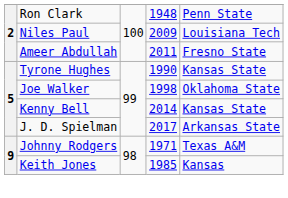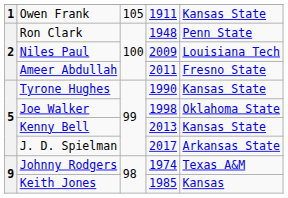 <table class=wikitable>
 <tr>
+</tr>
+<tr>
+<th>1</th>
+<td>Owen Frank</td>
+<td>105</td>
+<td><a href='#'>1911</a></td>
+<td><a href='#'>Kansas State</a></td>
 </tr>
 <tr>
 <th rowspan=3>2</th>
 <td>Ron Clark</td>
 <td rowspan=3>100</td>
 <td><a href='#'>1948</a></td>
 <td><a href='#'>Penn State</a></td>
 </tr>
 <tr>
 <td><a href='#'>Niles Paul</a></td>
 <td><a href='#'>2009</a></td>
 <td><a href='#'>Louisiana Tech</a></td>
 </tr>
 <tr>
 <td><a href='#'>Ameer Abdullah</a></td>
 <td><a href='#'>2011</a></td>
 <td><a href='#'>Fresno State</a></td>
 </tr>
 <tr>
 <th rowspan=4>5</th>
 <td><a href='#'>Tyrone Hughes</a></td>
 <td rowspan=4>99</td>
 <td><a href='#'>1990</a></td>
 <td><a href='#'>Kansas State</a></td>
 </tr>
 <tr>
 <td><a href='#'>Joe Walker</a></td>
 <td><a href='#'>1998</a></td>
 <td><a href='#'>Oklahoma State</a></td>
 </tr>
 <tr>
 <td><a href='#'>Kenny Bell</a></td>
-<td><a href='#'>2014</a></td>
+<td><a href='#'>2013</a></td>
 <td><a href='#'>Kansas State</a></td>
 </tr>
 <tr>
 <td>J. D. Spielman</td>
 <td><a href='#'>2017</a></td>
 <td><a href='#'>Arkansas State</a></td>
 </tr>
 <tr>
 <th rowspan=2>9</th>
 <td><a href='#'>Johnny Rodgers</a></td>
 <td rowspan=2>98</td>
-<td><a href='#'>1971</a></td>
+<td><a href='#'>1974</a></td>
 <td><a href='#'>Texas A&M</a></td>
 </tr>
 <tr>
 <td><a href='#'>Keith Jones</a></td>
 <td><a href='#'>1985</a></td>
 <td><a href='#'>Kansas</a></td>
 </tr>
 </table>
